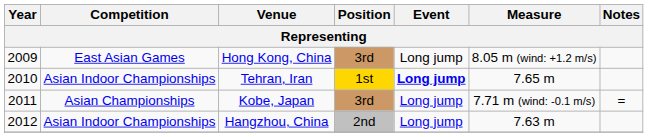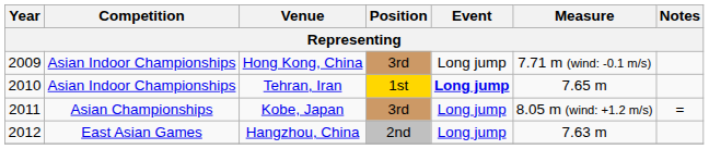 <table class="wikitable sortable" style=text-align:center>
 <tr>
 <th>Year</th>
 <th>Competition</th>
 <th>Venue</th>
 <th>Position</th>
 <th>Event</th>
 <th>Measure</th>
 <th>Notes</th>
 </tr>
 <tr>
 <th colspan="7">Representing </th>
 </tr>
 <tr>
 <td>2009</td>
-<td><a href='#'>East Asian Games</a></td>
+<td><a href='#'>Asian Indoor Championships</a></td>
 <td><a href='#'>Hong Kong, China</a></td>
 <td bgcolor="cc9966">3rd</td>
 <td>Long jump</td>
-<td>8.05 m <small>(wind: +1.2 m/s)</small></td>
+<td>7.71 m <small>(wind: -0.1 m/s)</small></td>
 <td></td>
 </tr>
 <tr>
 <td>2010</td>
 <td><a href='#'>Asian Indoor Championships</a></td>
 <td><a href='#'>Tehran, Iran</a></td>
 <td bgcolor="gold">1st</td>
 <td><strong><a href='#'>Long jump</a></strong></td>
 <td>7.65 m</td>
 <td></td>
 </tr>
 <tr>
 <td>2011</td>
 <td><a href='#'>Asian Championships</a></td>
 <td><a href='#'>Kobe, Japan</a></td>
 <td bgcolor="cc9966">3rd</td>
 <td><a href='#'>Long jump</a></td>
-<td>7.71 m <small>(wind: -0.1 m/s)</small></td>
+<td>8.05 m <small>(wind: +1.2 m/s)</small></td>
 <td>=</td>
 </tr>
 <tr>
 <td>2012</td>
-<td><a href='#'>Asian Indoor Championships</a></td>
+<td><a href='#'>East Asian Games</a></td>
 <td><a href='#'>Hangzhou, China</a></td>
 <td bgcolor="silver">2nd</td>
 <td><a href='#'>Long jump</a></td>
 <td>7.63 m</td>
 <td></td>
 </tr>
 <tr>
 </tr>
 </table>
